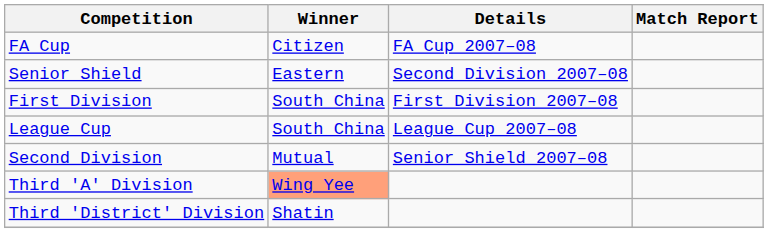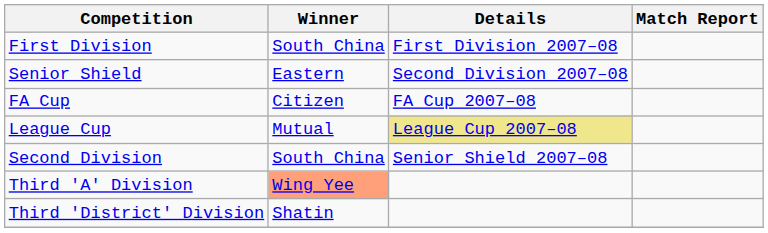 <table class="wikitable">
 <tr>
 <th>Competition</th>
 <th>Winner</th>
 <th>Details</th>
 <th>Match Report</th>
 </tr>
 <tr>
-<td><a href='#'>FA Cup</a></td>
-<td><a href='#'>Citizen</a></td>
-<td><a href='#'>FA Cup 2007–08</a></td>
+<td><a href='#'>First Division</a></td>
+<td><a href='#'>South China</a></td>
+<td><a href='#'>First Division 2007–08</a></td>
 <td></td>
 </tr>
 <tr>
 <td><a href='#'>Senior Shield</a></td>
 <td><a href='#'>Eastern</a></td>
 <td><a href='#'>Second Division 2007–08</a></td>
 <td></td>
 </tr>
 <tr>
-<td><a href='#'>First Division</a></td>
-<td><a href='#'>South China</a></td>
-<td><a href='#'>First Division 2007–08</a></td>
+<td><a href='#'>FA Cup</a></td>
+<td><a href='#'>Citizen</a></td>
+<td><a href='#'>FA Cup 2007–08</a></td>
 <td></td>
 </tr>
 <tr>
 <td><a href='#'>League Cup</a></td>
-<td><a href='#'>South China</a></td>
-<td><a href='#'>League Cup 2007–08</a></td>
+<td><a href='#'>Mutual</a></td>
+<td style="background: khaki;"><a href='#'>League Cup 2007–08</a></td>
 <td></td>
 </tr>
 <tr>
 <td><a href='#'>Second Division</a></td>
-<td><a href='#'>Mutual</a></td>
+<td><a href='#'>South China</a></td>
 <td><a href='#'>Senior Shield 2007–08</a></td>
 <td></td>
 </tr>
 <tr>
 <td><a href='#'>Third 'A' Division</a></td>
 <td style="background: lightsalmon;"><a href='#'>Wing Yee</a></td>
 <td></td>
 <td></td>
 </tr>
 <tr>
 <td><a href='#'>Third 'District' Division</a></td>
 <td><a href='#'>Shatin</a></td>
 <td></td>
 <td></td>
 </tr>
 <tr>
 </tr>
 </table>
